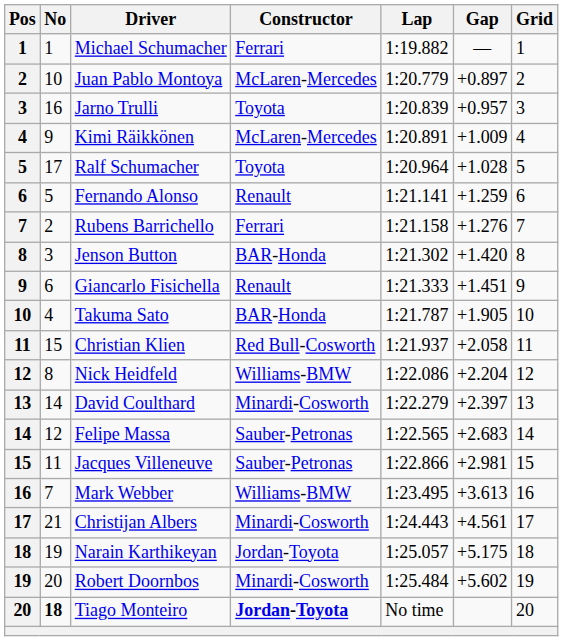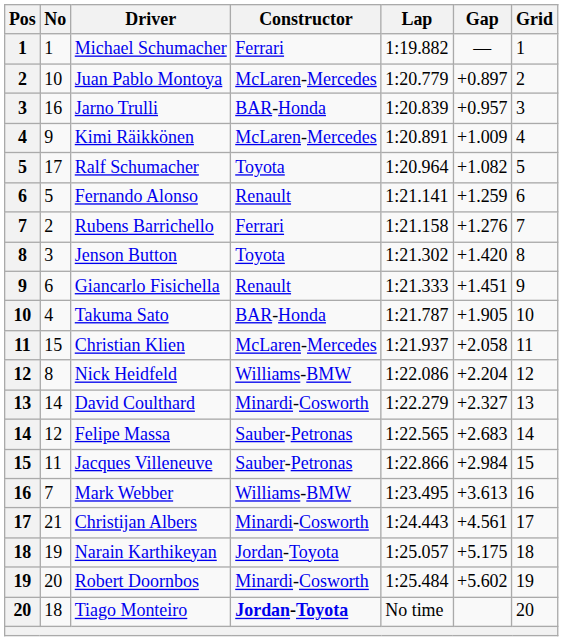 <table class="wikitable sortable" style="font-size: 85%;">
 <tr>
 <th>Pos</th>
 <th>No</th>
 <th>Driver</th>
 <th>Constructor</th>
 <th>Lap</th>
 <th>Gap</th>
 <th>Grid</th>
 </tr>
 <tr>
 <th>1</th>
 <td>1</td>
 <td> <a href='#'>Michael Schumacher</a></td>
 <td><a href='#'>Ferrari</a></td>
 <td>1:19.882</td>
 <td align="center">—</td>
 <td>1</td>
 </tr>
 <tr>
 <th>2</th>
 <td>10</td>
 <td> <a href='#'>Juan Pablo Montoya</a></td>
 <td><a href='#'>McLaren</a>-<a href='#'>Mercedes</a></td>
 <td>1:20.779</td>
 <td>+0.897</td>
 <td>2</td>
 </tr>
 <tr>
 <th>3</th>
 <td>16</td>
 <td> <a href='#'>Jarno Trulli</a></td>
-<td><a href='#'>Toyota</a></td>
+<td><a href='#'>BAR</a>-<a href='#'>Honda</a></td>
 <td>1:20.839</td>
 <td>+0.957</td>
 <td>3</td>
 </tr>
 <tr>
 <th>4</th>
 <td>9</td>
 <td> <a href='#'>Kimi Räikkönen</a></td>
 <td><a href='#'>McLaren</a>-<a href='#'>Mercedes</a></td>
 <td>1:20.891</td>
 <td>+1.009</td>
 <td>4</td>
 </tr>
 <tr>
 <th>5</th>
 <td>17</td>
 <td> <a href='#'>Ralf Schumacher</a></td>
 <td><a href='#'>Toyota</a></td>
 <td>1:20.964</td>
-<td>+1.028</td>
+<td>+1.082</td>
 <td>5</td>
 </tr>
 <tr>
 <th>6</th>
 <td>5</td>
 <td> <a href='#'>Fernando Alonso</a></td>
 <td><a href='#'>Renault</a></td>
 <td>1:21.141</td>
 <td>+1.259</td>
 <td>6</td>
 </tr>
 <tr>
 <th>7</th>
 <td>2</td>
 <td> <a href='#'>Rubens Barrichello</a></td>
 <td><a href='#'>Ferrari</a></td>
 <td>1:21.158</td>
 <td>+1.276</td>
 <td>7</td>
 </tr>
 <tr>
 <th>8</th>
 <td>3</td>
 <td> <a href='#'>Jenson Button</a></td>
-<td><a href='#'>BAR</a>-<a href='#'>Honda</a></td>
+<td><a href='#'>Toyota</a></td>
 <td>1:21.302</td>
 <td>+1.420</td>
 <td>8</td>
 </tr>
 <tr>
 <th>9</th>
 <td>6</td>
 <td> <a href='#'>Giancarlo Fisichella</a></td>
 <td><a href='#'>Renault</a></td>
 <td>1:21.333</td>
 <td>+1.451</td>
 <td>9</td>
 </tr>
 <tr>
 <th>10</th>
 <td>4</td>
 <td> <a href='#'>Takuma Sato</a></td>
 <td><a href='#'>BAR</a>-<a href='#'>Honda</a></td>
 <td>1:21.787</td>
 <td>+1.905</td>
 <td>10</td>
 </tr>
 <tr>
 <th>11</th>
 <td>15</td>
 <td> <a href='#'>Christian Klien</a></td>
-<td><a href='#'>Red Bull</a>-<a href='#'>Cosworth</a></td>
+<td><a href='#'>McLaren</a>-<a href='#'>Mercedes</a></td>
 <td>1:21.937</td>
 <td>+2.058</td>
 <td>11</td>
 </tr>
 <tr>
 <th>12</th>
 <td>8</td>
 <td> <a href='#'>Nick Heidfeld</a></td>
 <td><a href='#'>Williams</a>-<a href='#'>BMW</a></td>
 <td>1:22.086</td>
 <td>+2.204</td>
 <td>12</td>
 </tr>
 <tr>
 <th>13</th>
 <td>14</td>
 <td> <a href='#'>David Coulthard</a></td>
 <td><a href='#'>Minardi</a>-<a href='#'>Cosworth</a></td>
 <td>1:22.279</td>
-<td>+2.397</td>
+<td>+2.327</td>
 <td>13</td>
 </tr>
 <tr>
 <th>14</th>
 <td>12</td>
 <td> <a href='#'>Felipe Massa</a></td>
 <td><a href='#'>Sauber</a>-<a href='#'>Petronas</a></td>
 <td>1:22.565</td>
 <td>+2.683</td>
 <td>14</td>
 </tr>
 <tr>
 <th>15</th>
 <td>11</td>
 <td> <a href='#'>Jacques Villeneuve</a></td>
 <td><a href='#'>Sauber</a>-<a href='#'>Petronas</a></td>
 <td>1:22.866</td>
-<td>+2.981</td>
+<td>+2.984</td>
 <td>15</td>
 </tr>
 <tr>
 <th>16</th>
 <td>7</td>
 <td> <a href='#'>Mark Webber</a></td>
 <td><a href='#'>Williams</a>-<a href='#'>BMW</a></td>
 <td>1:23.495</td>
 <td>+3.613</td>
 <td>16</td>
 </tr>
 <tr>
 <th>17</th>
 <td>21</td>
 <td> <a href='#'>Christijan Albers</a></td>
 <td><a href='#'>Minardi</a>-<a href='#'>Cosworth</a></td>
 <td>1:24.443</td>
 <td>+4.561</td>
 <td>17</td>
 </tr>
 <tr>
 <th>18</th>
 <td>19</td>
 <td> <a href='#'>Narain Karthikeyan</a></td>
 <td><a href='#'>Jordan</a>-<a href='#'>Toyota</a></td>
 <td>1:25.057</td>
 <td>+5.175</td>
 <td>18</td>
 </tr>
 <tr>
 <th>19</th>
 <td>20</td>
 <td> <a href='#'>Robert Doornbos</a></td>
 <td><a href='#'>Minardi</a>-<a href='#'>Cosworth</a></td>
 <td>1:25.484</td>
 <td>+5.602</td>
 <td>19</td>
 </tr>
 <tr>
 <th>20</th>
-<td><strong>18</strong></td>
+<td>18</td>
 <td> <a href='#'>Tiago Monteiro</a></td>
 <td><strong><a href='#'>Jordan</a>-<a href='#'>Toyota</a></strong></td>
 <td>No time</td>
 <td></td>
 <td>20</td>
 </tr>
 <tr>
 <th colspan="8"></th>
 </tr>
 </table>
